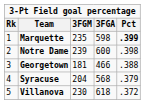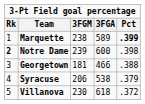 <table class="wikitable" style="white-space:nowrap; font-size:90%;">
 <tr>
 <td colspan=5 align=center><strong>3-Pt Field goal percentage</strong></td>
 </tr>
 <tr>
 <th>Rk</th>
 <th>Team</th>
 <th>3FGM</th>
 <th>3FGA</th>
 <th>Pct</th>
 </tr>
 <tr>
 <td>1</td>
 <td><strong>Marquette</strong></td>
-<td>235</td>
-<td>598</td>
+<td>238</td>
+<td>589</td>
 <td><strong>.399</strong></td>
 </tr>
 <tr>
-<td>2</td>
+<td><strong>2</strong></td>
 <td><strong>Notre Dame</strong></td>
 <td>239</td>
 <td>600</td>
 <td>.398</td>
 </tr>
 <tr>
 <td>3</td>
 <td><strong>Georgetown</strong></td>
 <td>181</td>
 <td>466</td>
 <td>.388</td>
 </tr>
 <tr>
 <td>4</td>
 <td><strong>Syracuse</strong></td>
-<td>204</td>
-<td>568</td>
+<td>206</td>
+<td>538</td>
 <td>.379</td>
 </tr>
 <tr>
 <td>5</td>
 <td><strong>Villanova</strong></td>
 <td>230</td>
 <td>618</td>
 <td>.372</td>
 </tr>
 </table>
